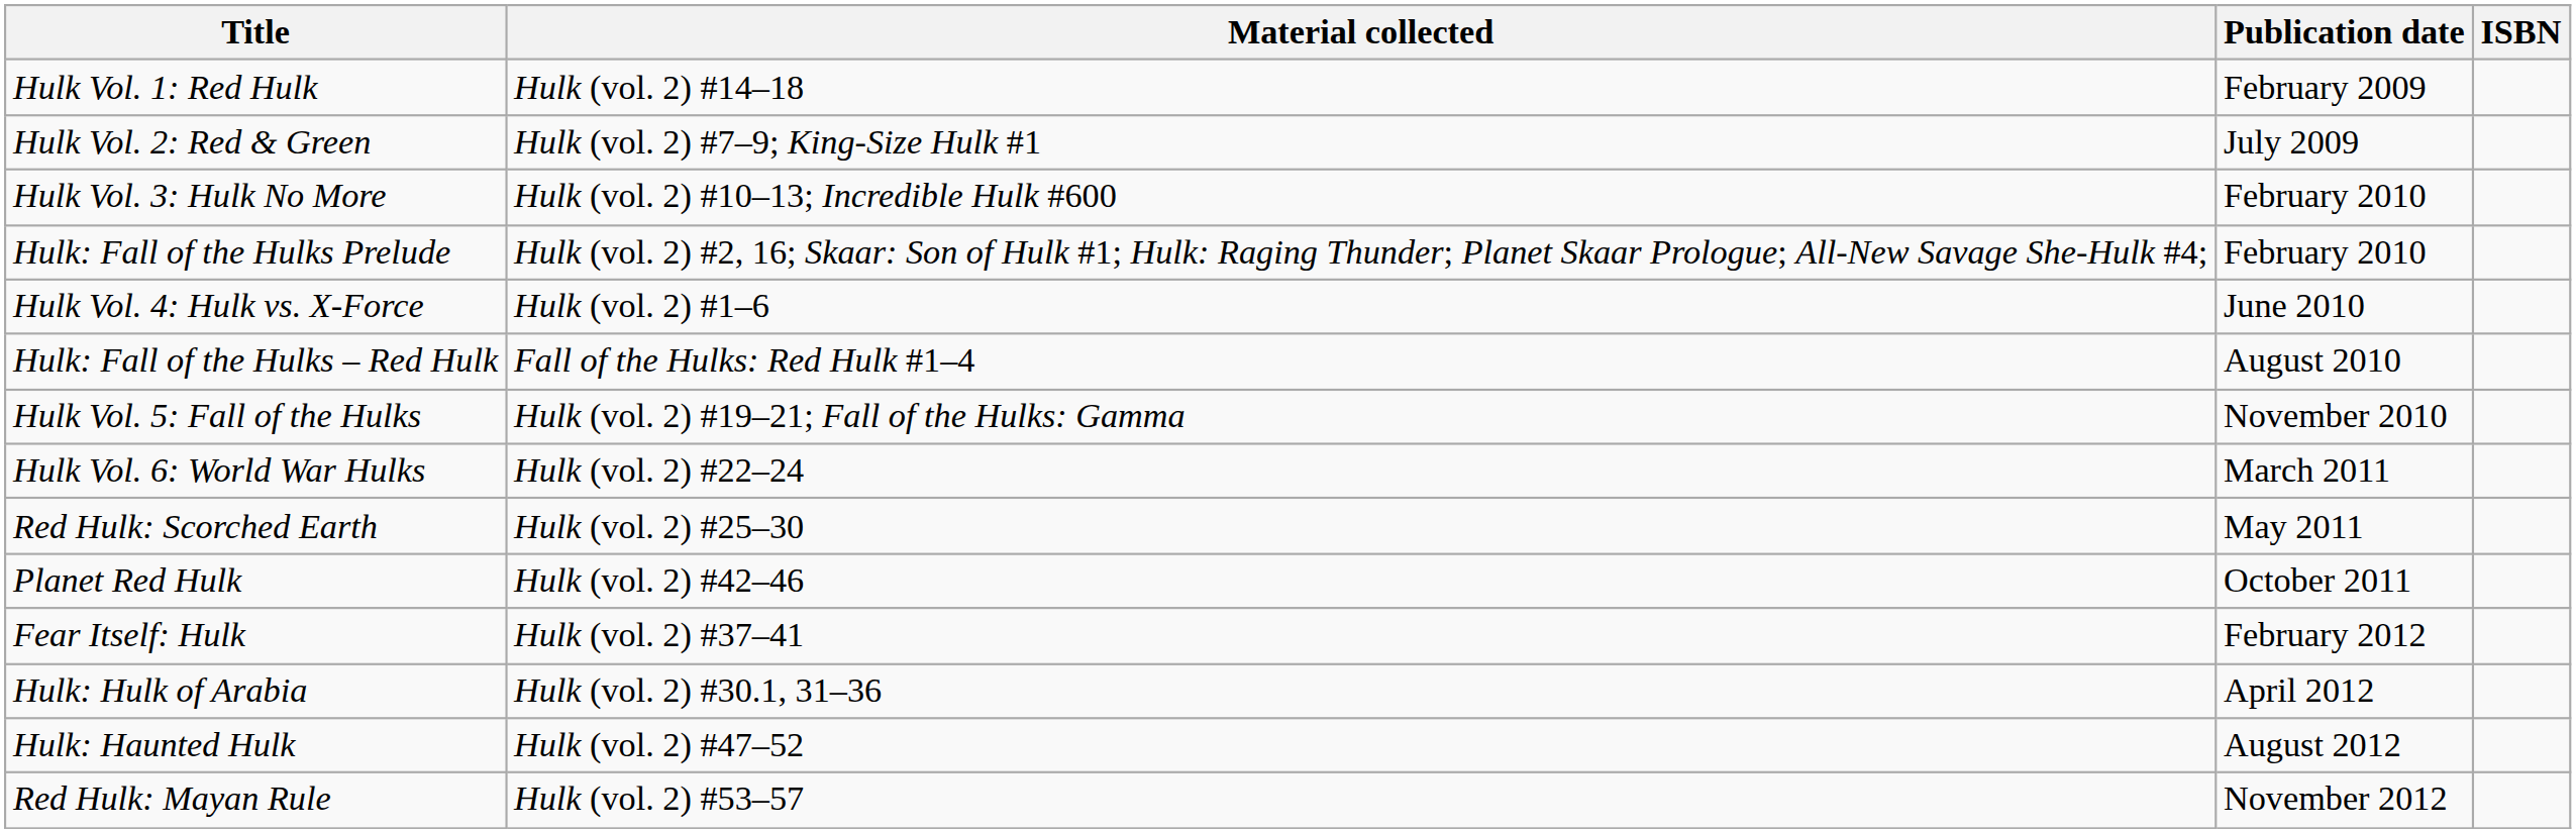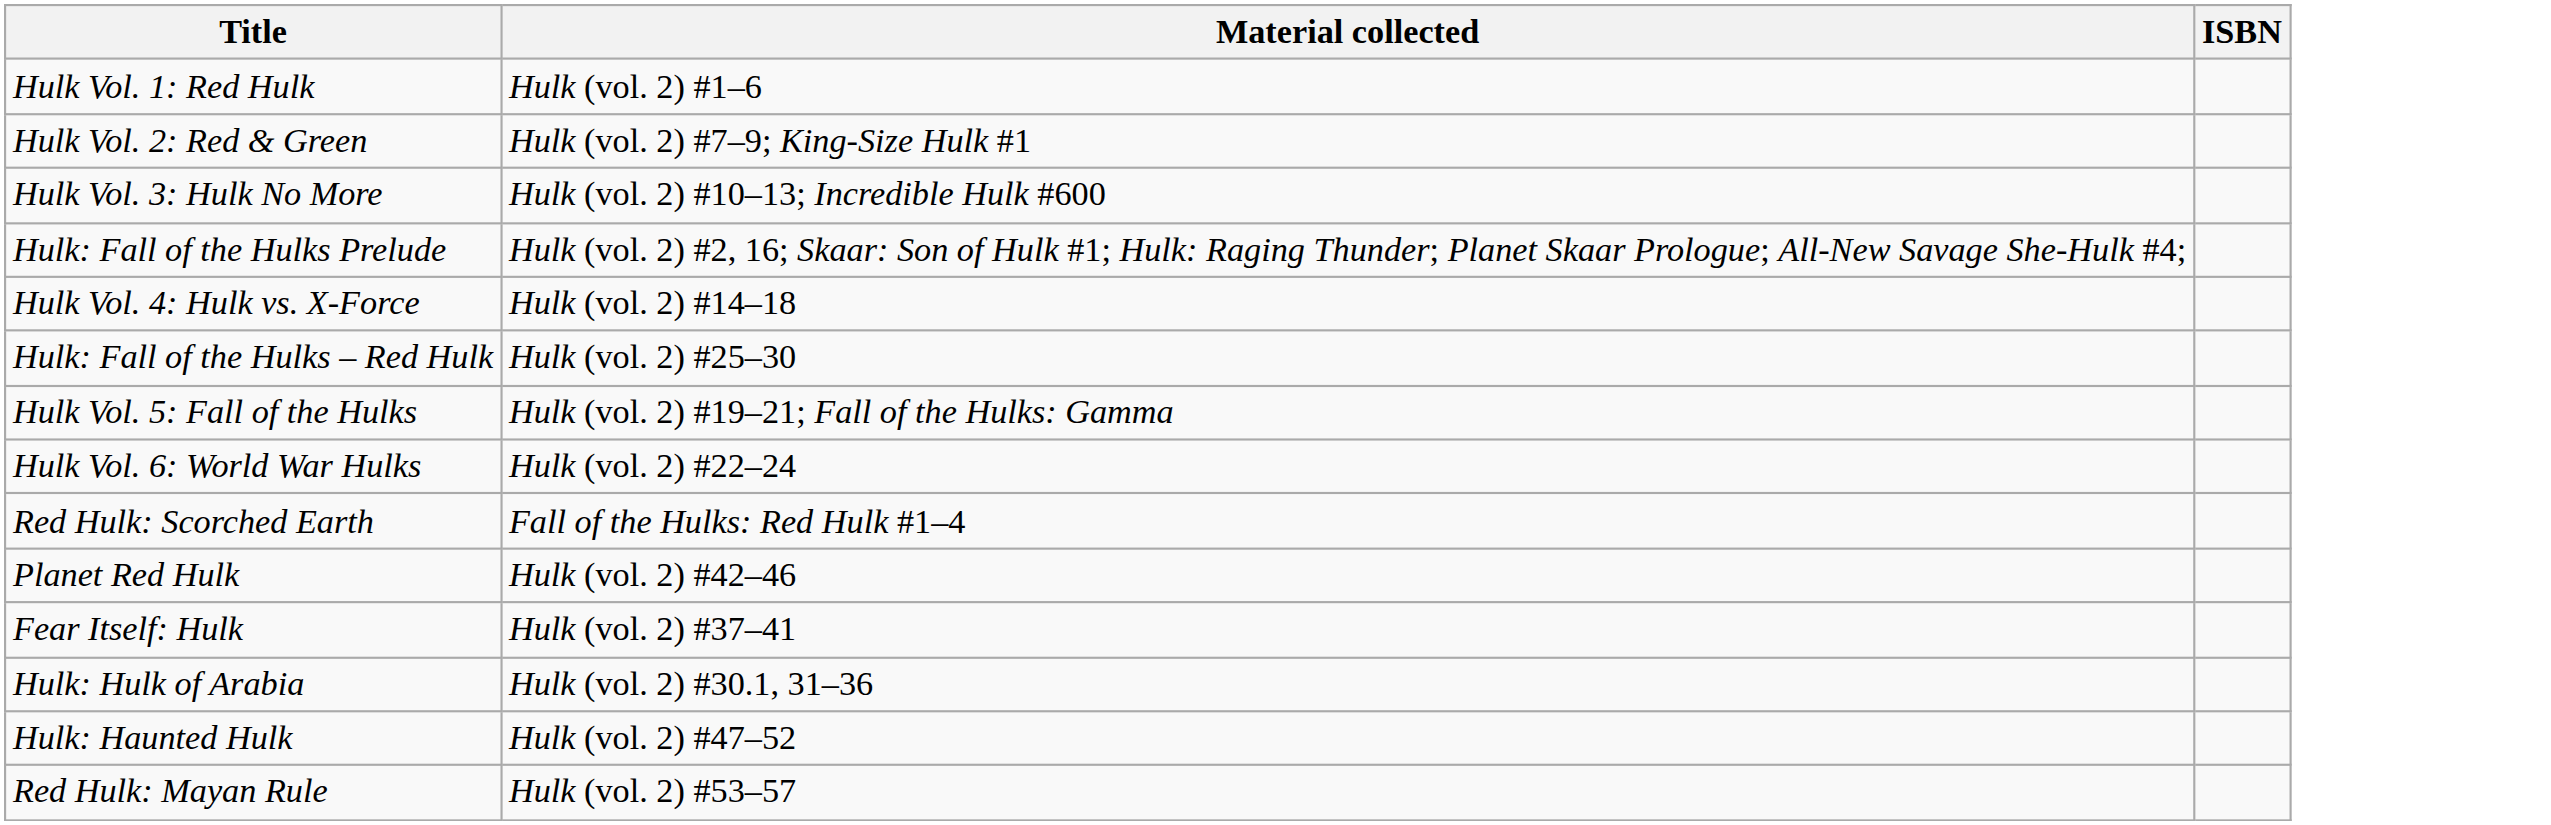 <table class="wikitable">
 <tr>
 <th>Title</th>
 <th>Material collected</th>
-<th>Publication date</th>
 <th>ISBN</th>
 </tr>
 <tr>
 <td><em>Hulk Vol. 1: Red Hulk</em></td>
-<td><em>Hulk</em> (vol. 2) #14–18</td>
-<td>February 2009</td>
+<td><em>Hulk</em> (vol. 2) #1–6</td>
 <td></td>
 </tr>
 <tr>
 <td><em>Hulk Vol. 2: Red & Green</em></td>
 <td><em>Hulk</em> (vol. 2) #7–9; <em>King-Size Hulk</em> #1</td>
-<td>July 2009</td>
 <td></td>
 </tr>
 <tr>
 <td><em>Hulk Vol. 3: Hulk No More</em></td>
 <td><em>Hulk</em> (vol. 2) #10–13; <em>Incredible Hulk</em> #600</td>
-<td>February 2010</td>
 <td></td>
 </tr>
 <tr>
 <td><em>Hulk: Fall of the Hulks Prelude</em></td>
 <td><em>Hulk</em> (vol. 2) #2, 16; <em>Skaar: Son of Hulk</em> #1; <em>Hulk: Raging Thunder</em>; <em>Planet Skaar Prologue</em>; <em>All-New Savage She-Hulk</em> #4;</td>
-<td>February 2010</td>
 <td></td>
 </tr>
 <tr>
 <td><em>Hulk Vol. 4: Hulk vs. X-Force</em></td>
-<td><em>Hulk</em> (vol. 2) #1–6</td>
-<td>June 2010</td>
+<td><em>Hulk</em> (vol. 2) #14–18</td>
 <td></td>
 </tr>
 <tr>
 <td><em>Hulk: Fall of the Hulks – Red Hulk</em></td>
-<td><em>Fall of the Hulks: Red Hulk</em> #1–4</td>
-<td>August 2010</td>
+<td><em>Hulk</em> (vol. 2) #25–30</td>
 <td></td>
 </tr>
 <tr>
 <td><em>Hulk Vol. 5: Fall of the Hulks</em></td>
 <td><em>Hulk</em> (vol. 2) #19–21; <em>Fall of the Hulks: Gamma</em></td>
-<td>November 2010</td>
 <td></td>
 </tr>
 <tr>
 <td><em>Hulk Vol. 6: World War Hulks</em></td>
 <td><em>Hulk</em> (vol. 2) #22–24</td>
-<td>March 2011</td>
 <td></td>
 </tr>
 <tr>
 <td><em>Red Hulk: Scorched Earth</em></td>
-<td><em>Hulk</em> (vol. 2) #25–30</td>
-<td>May 2011</td>
+<td><em>Fall of the Hulks: Red Hulk</em> #1–4</td>
 <td></td>
 </tr>
 <tr>
 <td><em>Planet Red Hulk</em></td>
 <td><em>Hulk</em> (vol. 2) #42–46</td>
-<td>October 2011</td>
 <td></td>
 </tr>
 <tr>
 <td><em>Fear Itself: Hulk</em></td>
 <td><em>Hulk</em> (vol. 2) #37–41</td>
-<td>February 2012</td>
 <td></td>
 </tr>
 <tr>
 <td><em>Hulk: Hulk of Arabia</em></td>
 <td><em>Hulk</em> (vol. 2) #30.1, 31–36</td>
-<td>April 2012</td>
 <td></td>
 </tr>
 <tr>
 <td><em>Hulk: Haunted Hulk</em></td>
 <td><em>Hulk</em> (vol. 2) #47–52</td>
-<td>August 2012</td>
 <td></td>
 </tr>
 <tr>
 <td><em>Red Hulk: Mayan Rule</em></td>
 <td><em>Hulk</em> (vol. 2) #53–57</td>
-<td>November 2012</td>
 <td></td>
 </tr>
 </table>
